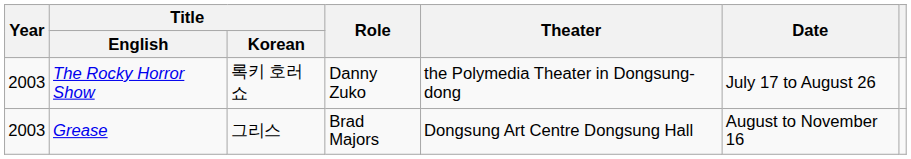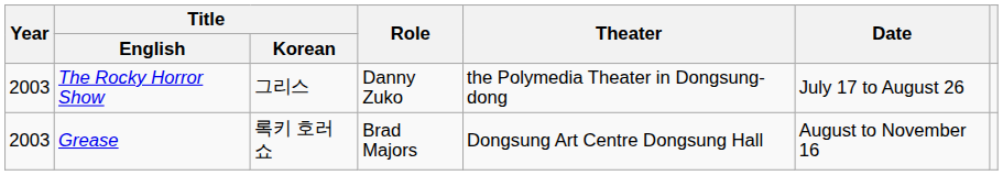 <table class="wikitable plainrowheaders sortable" style="text-align:left; font-size:100%">
 <tr>
 <th scope="col" rowspan="2">Year</th>
 <th scope="col" colspan="2">Title</th>
 <th scope="col" rowspan="2">Role</th>
 <th scope="col" rowspan="2">Theater</th>
 <th scope="col" rowspan="2">Date</th>
 <th scope="col" rowspan="2" class="unsortable"></th>
 </tr>
 <tr>
 <th>English</th>
 <th>Korean</th>
 </tr>
 <tr>
 <td>2003</td>
 <td><em><a href='#'>The Rocky Horror Show</a></em></td>
-<td>록키 호러 쇼</td>
+<td>그리스</td>
 <td>Danny Zuko</td>
 <td>the Polymedia Theater in Dongsung-dong</td>
 <td>July 17 to August 26</td>
 <td></td>
 </tr>
 <tr>
 <td>2003</td>
 <td><em><a href='#'>Grease</a></em></td>
-<td>그리스</td>
+<td>록키 호러 쇼</td>
 <td>Brad Majors</td>
 <td>Dongsung Art Centre Dongsung Hall</td>
 <td>August to November 16</td>
 <td></td>
 </tr>
 </table>
